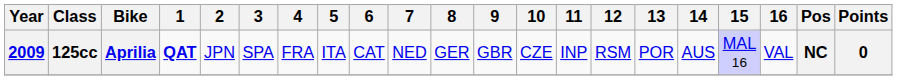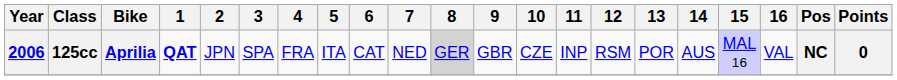 <table class="wikitable" style="text-align:center">
 <tr>
 <th>Year</th>
 <th>Class</th>
 <th>Bike</th>
 <th>1</th>
 <th>2</th>
 <th>3</th>
 <th>4</th>
 <th>5</th>
 <th>6</th>
 <th>7</th>
 <th>8</th>
 <th>9</th>
 <th>10</th>
 <th>11</th>
 <th>12</th>
 <th>13</th>
 <th>14</th>
 <th>15</th>
 <th>16</th>
 <th>Pos</th>
 <th>Points</th>
 </tr>
 <tr>
-<th align="left"><a href='#'>2009</a></th>
+<th align="left"><a href='#'>2006</a></th>
 <th align="left">125cc</th>
 <th align="left"><a href='#'>Aprilia</a></th>
 <td><strong><a href='#'>QAT</a></strong></td>
 <td><a href='#'>JPN</a></td>
 <td><a href='#'>SPA</a></td>
 <td><a href='#'>FRA</a></td>
 <td><a href='#'>ITA</a></td>
 <td><a href='#'>CAT</a></td>
 <td><a href='#'>NED</a></td>
-<td><a href='#'>GER</a></td>
+<td style="background: lightgrey;"><a href='#'>GER</a></td>
 <td><a href='#'>GBR</a></td>
 <td><a href='#'>CZE</a></td>
 <td><a href='#'>INP</a></td>
 <td><a href='#'>RSM</a></td>
 <td><a href='#'>POR</a></td>
 <td><a href='#'>AUS</a></td>
 <td style="background:#CFCFFF;"><a href='#'>MAL</a><br><small>16</small></td>
 <td><a href='#'>VAL</a></td>
 <th>NC</th>
 <th>0</th>
 </tr>
 <tr>
 </tr>
 </table>
